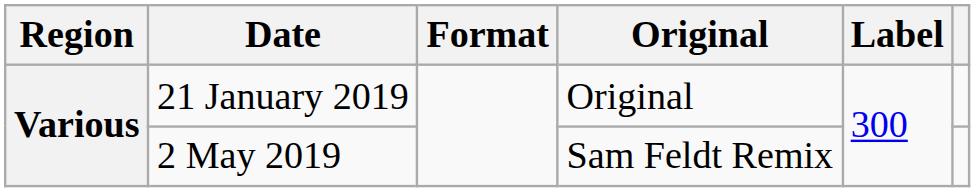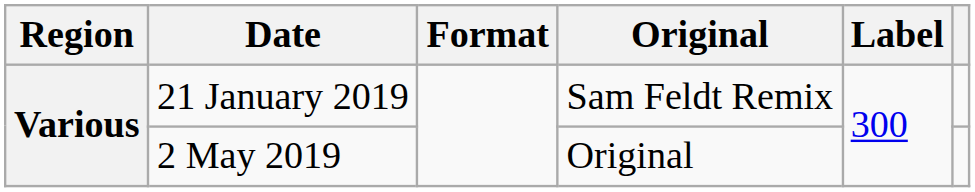 <table class="wikitable plainrowheaders">
 <tr>
 <th scope="col">Region</th>
 <th scope="col">Date</th>
 <th scope="col">Format</th>
 <th scope="col">Original</th>
 <th scope="col">Label</th>
 <th scope="col"></th>
 </tr>
 <tr>
 <th scope="row" rowspan="2">Various</th>
 <td>21 January 2019</td>
 <td rowspan="2"></td>
-<td>Original</td>
+<td>Sam Feldt Remix</td>
 <td rowspan="2"><a href='#'>300</a></td>
 <td></td>
 </tr>
 <tr>
 <td>2 May 2019</td>
-<td>Sam Feldt Remix</td>
+<td>Original</td>
 <td></td>
 </tr>
 </table>
